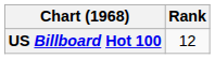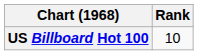 <table class="wikitable sortable plainrowheaders" style="text-align:center;">
 <tr>
 <th scope="col">Chart (1968)</th>
 <th scope="col">Rank</th>
 </tr>
 <tr>
 <th scope="row">US <em><a href='#'>Billboard</a></em> <a href='#'>Hot 100</a></th>
-<td>12</td>
+<td>10</td>
 </tr>
 </table>
